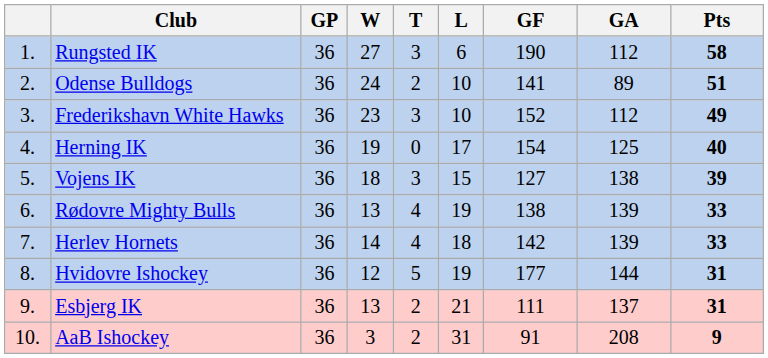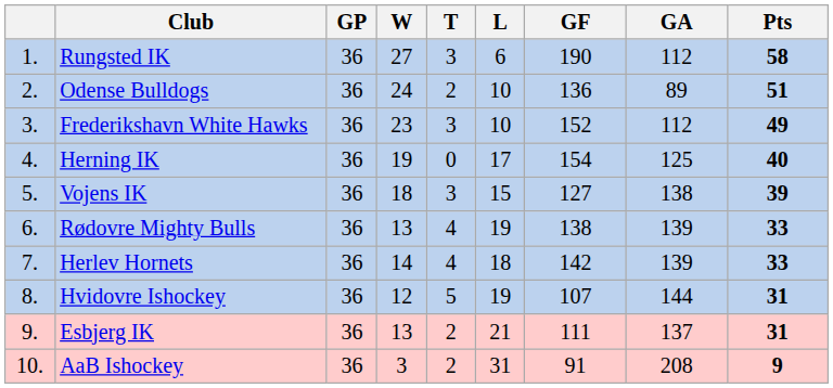 <table class="wikitable">
 <tr>
 <th width="30"></th>
 <th width="200">Club</th>
 <th width="30">GP</th>
 <th width="30">W</th>
 <th width="30">T</th>
 <th width="30">L</th>
 <th width="70">GF</th>
 <th width="70">GA</th>
 <th width="70">Pts</th>
 </tr>
 <tr bgcolor="#BCD2EE" align="center">
 <td>1.</td>
 <td align="left"><a href='#'>Rungsted IK</a></td>
 <td>36</td>
 <td>27</td>
 <td>3</td>
 <td>6</td>
 <td>190</td>
 <td>112</td>
 <td><strong>58</strong></td>
 </tr>
 <tr bgcolor="#BCD2EE" align="center">
 <td>2.</td>
 <td align="left"><a href='#'>Odense Bulldogs</a></td>
 <td>36</td>
 <td>24</td>
 <td>2</td>
 <td>10</td>
-<td>141</td>
+<td>136</td>
 <td>89</td>
 <td><strong>51</strong></td>
 </tr>
 <tr bgcolor="#BCD2EE" align="center">
 <td>3.</td>
 <td align="left"><a href='#'>Frederikshavn White Hawks</a></td>
 <td>36</td>
 <td>23</td>
 <td>3</td>
 <td>10</td>
 <td>152</td>
 <td>112</td>
 <td><strong>49</strong></td>
 </tr>
 <tr bgcolor="#BCD2EE" align="center">
 <td>4.</td>
 <td align="left"><a href='#'>Herning IK</a></td>
 <td>36</td>
 <td>19</td>
 <td>0</td>
 <td>17</td>
 <td>154</td>
 <td>125</td>
 <td><strong>40</strong></td>
 </tr>
 <tr bgcolor="#BCD2EE" align="center">
 <td>5.</td>
 <td align="left"><a href='#'>Vojens IK</a></td>
 <td>36</td>
 <td>18</td>
 <td>3</td>
 <td>15</td>
 <td>127</td>
 <td>138</td>
 <td><strong>39</strong></td>
 </tr>
 <tr bgcolor="#BCD2EE" align="center">
 <td>6.</td>
 <td align="left"><a href='#'>Rødovre Mighty Bulls</a></td>
 <td>36</td>
 <td>13</td>
 <td>4</td>
 <td>19</td>
 <td>138</td>
 <td>139</td>
 <td><strong>33</strong></td>
 </tr>
 <tr bgcolor="#BCD2EE" align="center">
 <td>7.</td>
 <td align="left"><a href='#'>Herlev Hornets</a></td>
 <td>36</td>
 <td>14</td>
 <td>4</td>
 <td>18</td>
 <td>142</td>
 <td>139</td>
 <td><strong>33</strong></td>
 </tr>
 <tr bgcolor="#BCD2EE" align="center">
 <td>8.</td>
 <td align="left"><a href='#'>Hvidovre Ishockey</a></td>
 <td>36</td>
 <td>12</td>
 <td>5</td>
 <td>19</td>
-<td>177</td>
+<td>107</td>
 <td>144</td>
 <td><strong>31</strong></td>
 </tr>
 <tr bgcolor="#FFCCCC" align="center">
 <td>9.</td>
 <td align="left"><a href='#'>Esbjerg IK</a></td>
 <td>36</td>
 <td>13</td>
 <td>2</td>
 <td>21</td>
 <td>111</td>
 <td>137</td>
 <td><strong>31</strong></td>
 </tr>
 <tr bgcolor="#FFCCCC" align="center">
 <td>10.</td>
 <td align="left"><a href='#'>AaB Ishockey</a></td>
 <td>36</td>
 <td>3</td>
 <td>2</td>
 <td>31</td>
 <td>91</td>
 <td>208</td>
 <td><strong>9</strong></td>
 </tr>
 </table>
